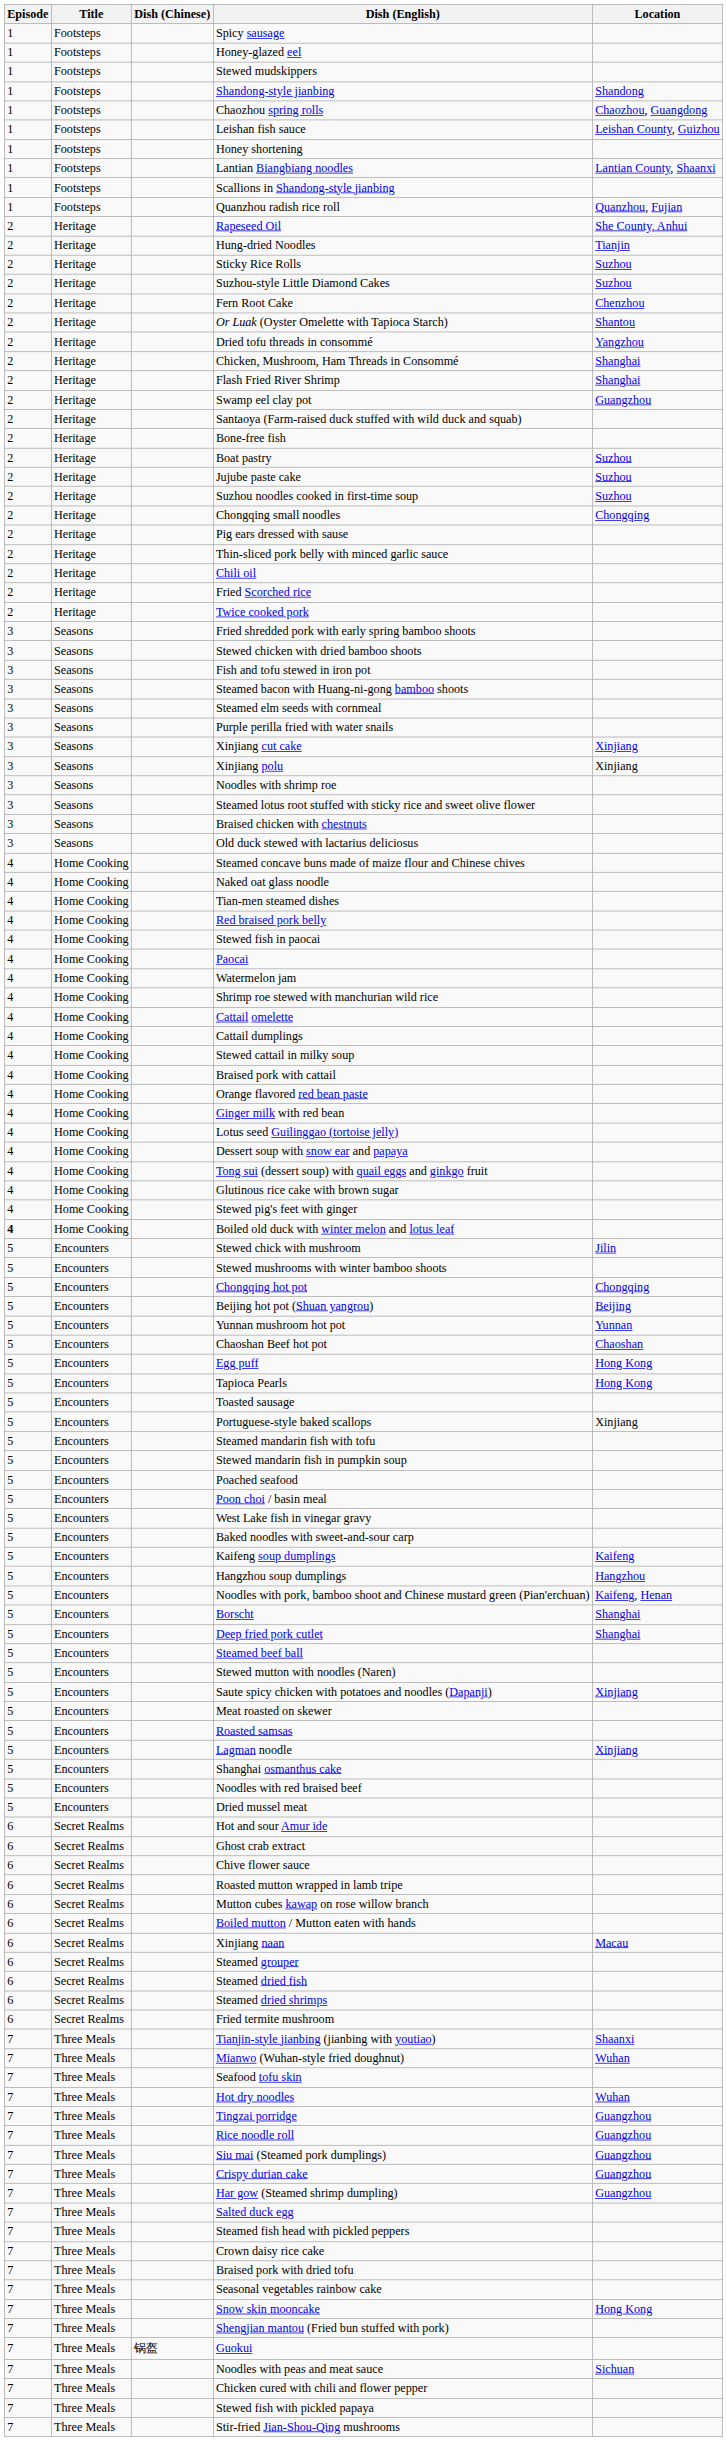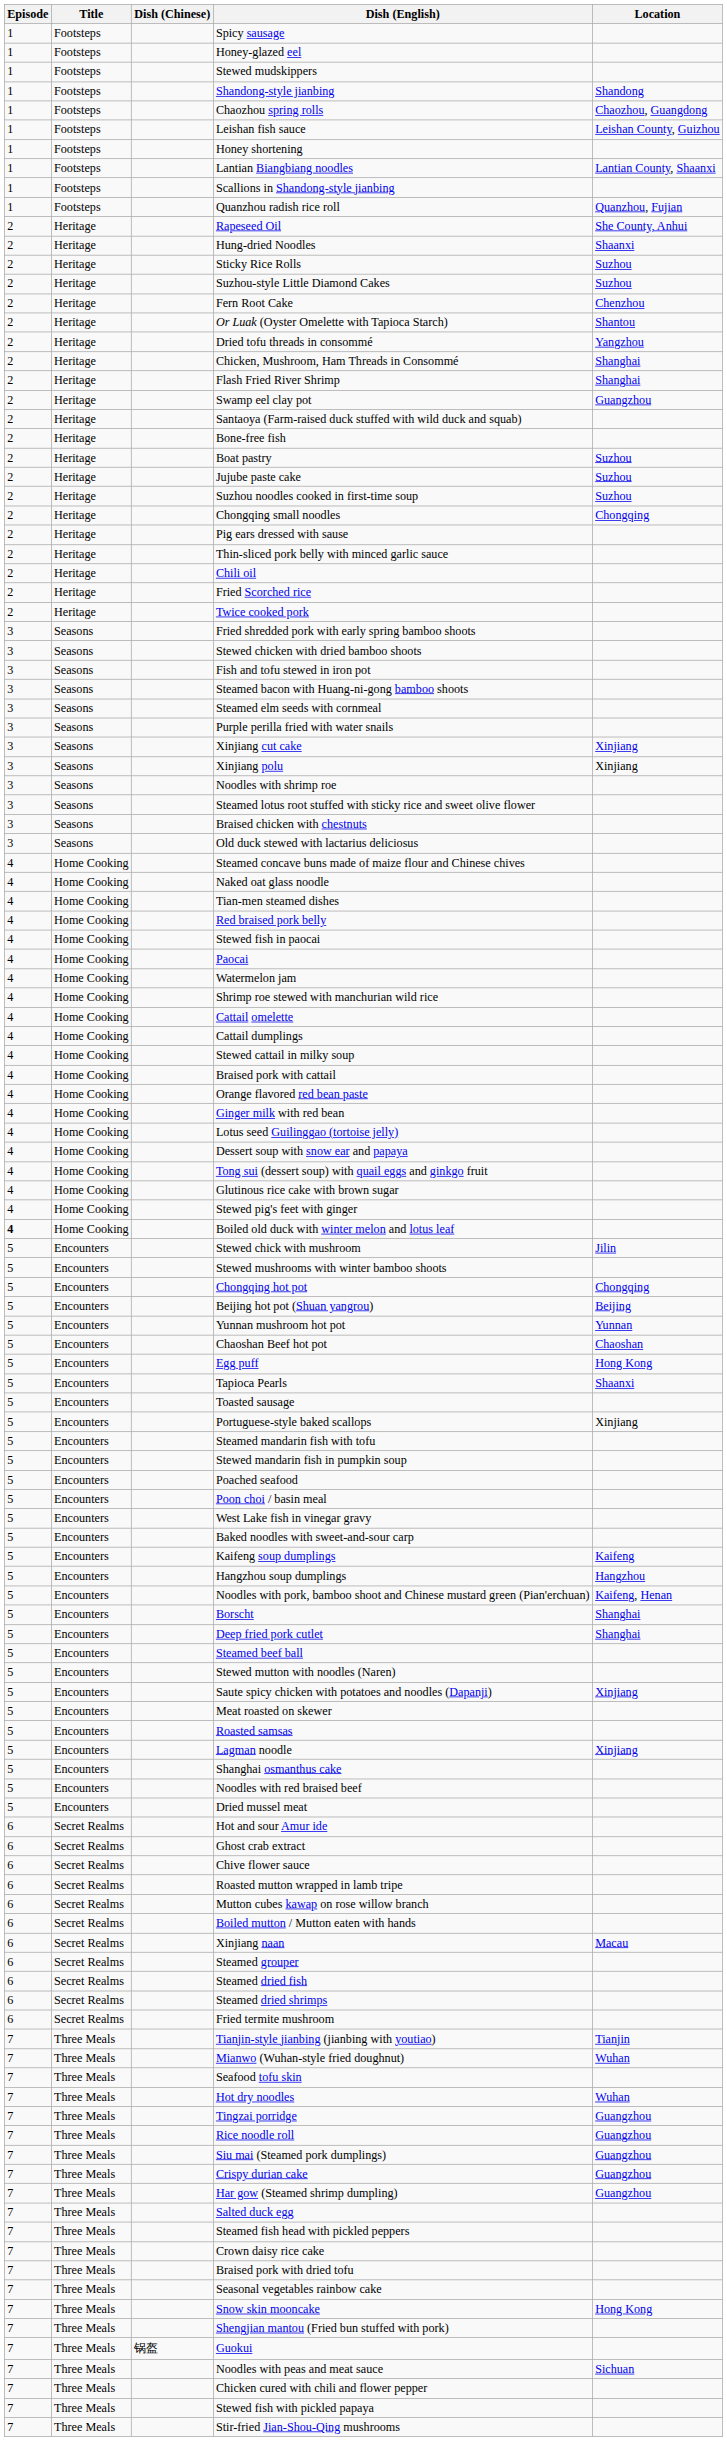 <table class="wikitable">
 <tr>
 <th>Episode</th>
 <th>Title</th>
 <th>Dish (Chinese)</th>
 <th>Dish (English)</th>
 <th>Location</th>
 </tr>
 <tr>
 <td>1</td>
 <td>Footsteps</td>
 <td></td>
 <td>Spicy <a href='#'>sausage</a></td>
 <td></td>
 </tr>
 <tr>
 <td>1</td>
 <td>Footsteps</td>
 <td></td>
 <td>Honey-glazed <a href='#'>eel</a></td>
 <td></td>
 </tr>
 <tr>
 <td>1</td>
 <td>Footsteps</td>
 <td></td>
 <td>Stewed mudskippers</td>
 <td></td>
 </tr>
 <tr>
 <td>1</td>
 <td>Footsteps</td>
 <td></td>
 <td><a href='#'>Shandong-style jianbing</a></td>
 <td><a href='#'>Shandong</a></td>
 </tr>
 <tr>
 <td>1</td>
 <td>Footsteps</td>
 <td></td>
 <td>Chaozhou <a href='#'>spring rolls</a></td>
 <td><a href='#'>Chaozhou</a>, <a href='#'>Guangdong</a></td>
 </tr>
 <tr>
 <td>1</td>
 <td>Footsteps</td>
 <td></td>
 <td>Leishan fish sauce</td>
 <td><a href='#'>Leishan County</a>, <a href='#'>Guizhou</a></td>
 </tr>
 <tr>
 <td>1</td>
 <td>Footsteps</td>
 <td></td>
 <td>Honey shortening</td>
 <td></td>
 </tr>
 <tr>
 <td>1</td>
 <td>Footsteps</td>
 <td></td>
 <td>Lantian <a href='#'>Biangbiang noodles</a></td>
 <td><a href='#'>Lantian County</a>, <a href='#'>Shaanxi</a></td>
 </tr>
 <tr>
 <td>1</td>
 <td>Footsteps</td>
 <td></td>
 <td>Scallions in <a href='#'>Shandong-style jianbing</a></td>
 <td></td>
 </tr>
 <tr>
 <td>1</td>
 <td>Footsteps</td>
 <td></td>
 <td>Quanzhou radish rice roll</td>
 <td><a href='#'>Quanzhou</a>, <a href='#'>Fujian</a></td>
 </tr>
 <tr>
 <td>2</td>
 <td>Heritage</td>
 <td></td>
 <td><a href='#'>Rapeseed Oil</a></td>
 <td><a href='#'>She County, Anhui</a></td>
 </tr>
 <tr>
 <td>2</td>
 <td>Heritage</td>
 <td></td>
 <td>Hung-dried Noodles</td>
-<td><a href='#'>Tianjin</a></td>
+<td><a href='#'>Shaanxi</a></td>
 </tr>
 <tr>
 <td>2</td>
 <td>Heritage</td>
 <td></td>
 <td>Sticky Rice Rolls</td>
 <td><a href='#'>Suzhou</a></td>
 </tr>
 <tr>
 <td>2</td>
 <td>Heritage</td>
 <td></td>
 <td>Suzhou-style Little Diamond Cakes</td>
 <td><a href='#'>Suzhou</a></td>
 </tr>
 <tr>
 <td>2</td>
 <td>Heritage</td>
 <td></td>
 <td>Fern Root Cake</td>
 <td><a href='#'>Chenzhou</a></td>
 </tr>
 <tr>
 <td>2</td>
 <td>Heritage</td>
 <td></td>
 <td><em>Or Luak</em> (Oyster Omelette with Tapioca Starch)</td>
 <td><a href='#'>Shantou</a></td>
 </tr>
 <tr>
 <td>2</td>
 <td>Heritage</td>
 <td></td>
 <td>Dried tofu threads in consommé</td>
 <td><a href='#'>Yangzhou</a></td>
 </tr>
 <tr>
 <td>2</td>
 <td>Heritage</td>
 <td></td>
 <td>Chicken, Mushroom, Ham Threads in Consommé</td>
 <td><a href='#'>Shanghai</a></td>
 </tr>
 <tr>
 <td>2</td>
 <td>Heritage</td>
 <td></td>
 <td>Flash Fried River Shrimp</td>
 <td><a href='#'>Shanghai</a></td>
 </tr>
 <tr>
 <td>2</td>
 <td>Heritage</td>
 <td></td>
 <td>Swamp eel clay pot</td>
 <td><a href='#'>Guangzhou</a></td>
 </tr>
 <tr>
 <td>2</td>
 <td>Heritage</td>
 <td></td>
 <td>Santaoya (Farm-raised duck stuffed with wild duck and squab)</td>
 <td></td>
 </tr>
 <tr>
 <td>2</td>
 <td>Heritage</td>
 <td></td>
 <td>Bone-free fish</td>
 <td></td>
 </tr>
 <tr>
 <td>2</td>
 <td>Heritage</td>
 <td></td>
 <td>Boat pastry</td>
 <td><a href='#'>Suzhou</a></td>
 </tr>
 <tr>
 <td>2</td>
 <td>Heritage</td>
 <td></td>
 <td>Jujube paste cake</td>
 <td><a href='#'>Suzhou</a></td>
 </tr>
 <tr>
 <td>2</td>
 <td>Heritage</td>
 <td></td>
 <td>Suzhou noodles cooked in first-time soup</td>
 <td><a href='#'>Suzhou</a></td>
 </tr>
 <tr>
 <td>2</td>
 <td>Heritage</td>
 <td></td>
 <td>Chongqing small noodles</td>
 <td><a href='#'>Chongqing</a></td>
 </tr>
 <tr>
 <td>2</td>
 <td>Heritage</td>
 <td></td>
 <td>Pig ears dressed with sause</td>
 <td></td>
 </tr>
 <tr>
 <td>2</td>
 <td>Heritage</td>
 <td></td>
 <td>Thin-sliced pork belly with minced garlic sauce</td>
 <td></td>
 </tr>
 <tr>
 <td>2</td>
 <td>Heritage</td>
 <td></td>
 <td><a href='#'>Chili oil</a></td>
 <td></td>
 </tr>
 <tr>
 <td>2</td>
 <td>Heritage</td>
 <td></td>
 <td>Fried <a href='#'>Scorched rice</a></td>
 <td></td>
 </tr>
 <tr>
 <td>2</td>
 <td>Heritage</td>
 <td></td>
 <td><a href='#'>Twice cooked pork</a></td>
 <td></td>
 </tr>
 <tr>
 <td>3</td>
 <td>Seasons</td>
 <td></td>
 <td>Fried shredded pork with early spring bamboo shoots</td>
 <td></td>
 </tr>
 <tr>
 <td>3</td>
 <td>Seasons</td>
 <td></td>
 <td>Stewed chicken with dried bamboo shoots</td>
 <td></td>
 </tr>
 <tr>
 <td>3</td>
 <td>Seasons</td>
 <td></td>
 <td>Fish and tofu stewed in iron pot</td>
 <td></td>
 </tr>
 <tr>
 <td>3</td>
 <td>Seasons</td>
 <td></td>
 <td>Steamed bacon with Huang-ni-gong <a href='#'>bamboo</a> shoots</td>
 <td></td>
 </tr>
 <tr>
 <td>3</td>
 <td>Seasons</td>
 <td></td>
 <td>Steamed elm seeds with cornmeal</td>
 <td></td>
 </tr>
 <tr>
 <td>3</td>
 <td>Seasons</td>
 <td></td>
 <td>Purple perilla fried with water snails</td>
 <td></td>
 </tr>
 <tr>
 <td>3</td>
 <td>Seasons</td>
 <td></td>
 <td>Xinjiang <a href='#'>cut cake</a></td>
 <td><a href='#'>Xinjiang</a></td>
 </tr>
 <tr>
 <td>3</td>
 <td>Seasons</td>
 <td></td>
 <td>Xinjiang <a href='#'>polu</a></td>
 <td>Xinjiang</td>
 </tr>
 <tr>
 <td>3</td>
 <td>Seasons</td>
 <td></td>
 <td>Noodles with shrimp roe</td>
 <td></td>
 </tr>
 <tr>
 <td>3</td>
 <td>Seasons</td>
 <td></td>
 <td>Steamed lotus root stuffed with sticky rice and sweet olive flower</td>
 <td></td>
 </tr>
 <tr>
 <td>3</td>
 <td>Seasons</td>
 <td></td>
 <td>Braised chicken with <a href='#'>chestnuts</a></td>
 <td></td>
 </tr>
 <tr>
 <td>3</td>
 <td>Seasons</td>
 <td></td>
 <td>Old duck stewed with lactarius deliciosus</td>
 <td></td>
 </tr>
 <tr>
 <td>4</td>
 <td>Home Cooking</td>
 <td></td>
 <td>Steamed concave buns made of maize flour and Chinese chives</td>
 <td></td>
 </tr>
 <tr>
 <td>4</td>
 <td>Home Cooking</td>
 <td></td>
 <td>Naked oat glass noodle</td>
 <td></td>
 </tr>
 <tr>
 <td>4</td>
 <td>Home Cooking</td>
 <td></td>
 <td>Tian-men steamed dishes</td>
 <td></td>
 </tr>
 <tr>
 <td>4</td>
 <td>Home Cooking</td>
 <td></td>
 <td><a href='#'>Red braised pork belly</a></td>
 <td></td>
 </tr>
 <tr>
 <td>4</td>
 <td>Home Cooking</td>
 <td></td>
 <td>Stewed fish in paocai</td>
 <td></td>
 </tr>
 <tr>
 <td>4</td>
 <td>Home Cooking</td>
 <td></td>
 <td><a href='#'>Paocai</a></td>
 <td></td>
 </tr>
 <tr>
 <td>4</td>
 <td>Home Cooking</td>
 <td></td>
 <td>Watermelon jam</td>
 <td></td>
 </tr>
 <tr>
 <td>4</td>
 <td>Home Cooking</td>
 <td></td>
 <td>Shrimp roe stewed with manchurian wild rice</td>
 <td></td>
 </tr>
 <tr>
 <td>4</td>
 <td>Home Cooking</td>
 <td></td>
 <td><a href='#'>Cattail</a> <a href='#'>omelette</a></td>
 <td></td>
 </tr>
 <tr>
 <td>4</td>
 <td>Home Cooking</td>
 <td></td>
 <td>Cattail dumplings</td>
 <td></td>
 </tr>
 <tr>
 <td>4</td>
 <td>Home Cooking</td>
 <td></td>
 <td>Stewed cattail in milky soup</td>
 <td></td>
 </tr>
 <tr>
 <td>4</td>
 <td>Home Cooking</td>
 <td></td>
 <td>Braised pork with cattail</td>
 <td></td>
 </tr>
 <tr>
 <td>4</td>
 <td>Home Cooking</td>
 <td></td>
 <td>Orange flavored <a href='#'>red bean paste</a></td>
 <td></td>
 </tr>
 <tr>
 <td>4</td>
 <td>Home Cooking</td>
 <td></td>
 <td><a href='#'>Ginger milk</a> with red bean</td>
 <td></td>
 </tr>
 <tr>
 <td>4</td>
 <td>Home Cooking</td>
 <td></td>
 <td>Lotus seed <a href='#'>Guilinggao (tortoise jelly)</a></td>
 <td></td>
 </tr>
 <tr>
 <td>4</td>
 <td>Home Cooking</td>
 <td></td>
 <td>Dessert soup with <a href='#'>snow ear</a> and <a href='#'>papaya</a></td>
 <td></td>
 </tr>
 <tr>
 <td>4</td>
 <td>Home Cooking</td>
 <td></td>
 <td><a href='#'>Tong sui</a> (dessert soup) with <a href='#'>quail eggs</a> and <a href='#'>ginkgo</a> fruit</td>
 <td></td>
 </tr>
 <tr>
 <td>4</td>
 <td>Home Cooking</td>
 <td></td>
 <td>Glutinous rice cake with brown sugar</td>
 <td></td>
 </tr>
 <tr>
 <td>4</td>
 <td>Home Cooking</td>
 <td></td>
 <td>Stewed pig's feet with ginger</td>
 <td></td>
 </tr>
 <tr>
 <td><strong>4</strong></td>
 <td>Home Cooking</td>
 <td></td>
 <td>Boiled old duck with <a href='#'>winter melon</a> and <a href='#'>lotus leaf</a></td>
 <td></td>
 </tr>
 <tr>
 <td>5</td>
 <td>Encounters</td>
 <td></td>
 <td>Stewed chick with mushroom</td>
 <td><a href='#'>Jilin</a></td>
 </tr>
 <tr>
 <td>5</td>
 <td>Encounters</td>
 <td></td>
 <td>Stewed mushrooms with winter bamboo shoots</td>
 <td></td>
 </tr>
 <tr>
 <td>5</td>
 <td>Encounters</td>
 <td></td>
 <td><a href='#'>Chongqing hot pot</a></td>
 <td><a href='#'>Chongqing</a></td>
 </tr>
 <tr>
 <td>5</td>
 <td>Encounters</td>
 <td></td>
 <td>Beijing hot pot (<a href='#'>Shuan yangrou</a>)</td>
 <td><a href='#'>Beijing</a></td>
 </tr>
 <tr>
 <td>5</td>
 <td>Encounters</td>
 <td></td>
 <td>Yunnan mushroom hot pot</td>
 <td><a href='#'>Yunnan</a></td>
 </tr>
 <tr>
 <td>5</td>
 <td>Encounters</td>
 <td></td>
 <td>Chaoshan Beef hot pot</td>
 <td><a href='#'>Chaoshan</a></td>
 </tr>
 <tr>
 <td>5</td>
 <td>Encounters</td>
 <td></td>
 <td><a href='#'>Egg puff</a></td>
 <td><a href='#'>Hong Kong</a></td>
 </tr>
 <tr>
 <td>5</td>
 <td>Encounters</td>
 <td></td>
 <td>Tapioca Pearls</td>
-<td><a href='#'>Hong Kong</a></td>
+<td><a href='#'>Shaanxi</a></td>
 </tr>
 <tr>
 <td>5</td>
 <td>Encounters</td>
 <td></td>
 <td>Toasted sausage</td>
 <td></td>
 </tr>
 <tr>
 <td>5</td>
 <td>Encounters</td>
 <td></td>
 <td>Portuguese-style baked scallops</td>
 <td>Xinjiang</td>
 </tr>
 <tr>
 <td>5</td>
 <td>Encounters</td>
 <td></td>
 <td>Steamed mandarin fish with tofu</td>
 <td></td>
 </tr>
 <tr>
 <td>5</td>
 <td>Encounters</td>
 <td></td>
 <td>Stewed mandarin fish in pumpkin soup</td>
 <td></td>
 </tr>
 <tr>
 <td>5</td>
 <td>Encounters</td>
 <td></td>
 <td>Poached seafood</td>
 <td></td>
 </tr>
 <tr>
 <td>5</td>
 <td>Encounters</td>
 <td></td>
 <td><a href='#'>Poon choi</a> / basin meal</td>
 <td></td>
 </tr>
 <tr>
 <td>5</td>
 <td>Encounters</td>
 <td></td>
 <td>West Lake fish in vinegar gravy</td>
 <td></td>
 </tr>
 <tr>
 <td>5</td>
 <td>Encounters</td>
 <td></td>
 <td>Baked noodles with sweet-and-sour carp</td>
 <td></td>
 </tr>
 <tr>
 <td>5</td>
 <td>Encounters</td>
 <td></td>
 <td>Kaifeng <a href='#'>soup dumplings</a></td>
 <td><a href='#'>Kaifeng</a></td>
 </tr>
 <tr>
 <td>5</td>
 <td>Encounters</td>
 <td></td>
 <td>Hangzhou soup dumplings</td>
 <td><a href='#'>Hangzhou</a></td>
 </tr>
 <tr>
 <td>5</td>
 <td>Encounters</td>
 <td></td>
 <td>Noodles with pork, bamboo shoot and Chinese mustard green (Pian'erchuan)</td>
 <td><a href='#'>Kaifeng</a>, <a href='#'>Henan</a></td>
 </tr>
 <tr>
 <td>5</td>
 <td>Encounters</td>
 <td></td>
 <td><a href='#'>Borscht</a></td>
 <td><a href='#'>Shanghai</a></td>
 </tr>
 <tr>
 <td>5</td>
 <td>Encounters</td>
 <td></td>
 <td><a href='#'>Deep fried pork cutlet</a></td>
 <td><a href='#'>Shanghai</a></td>
 </tr>
 <tr>
 <td>5</td>
 <td>Encounters</td>
 <td></td>
 <td><a href='#'>Steamed beef ball</a></td>
 <td></td>
 </tr>
 <tr>
 <td>5</td>
 <td>Encounters</td>
 <td></td>
 <td>Stewed mutton with noodles (Naren)</td>
 <td></td>
 </tr>
 <tr>
 <td>5</td>
 <td>Encounters</td>
 <td></td>
 <td>Saute spicy chicken with potatoes and noodles (<a href='#'>Dapanji</a>)</td>
 <td><a href='#'>Xinjiang</a></td>
 </tr>
 <tr>
 <td>5</td>
 <td>Encounters</td>
 <td></td>
 <td>Meat roasted on skewer</td>
 <td></td>
 </tr>
 <tr>
 <td>5</td>
 <td>Encounters</td>
 <td></td>
 <td><a href='#'>Roasted samsas</a></td>
 <td></td>
 </tr>
 <tr>
 <td>5</td>
 <td>Encounters</td>
 <td></td>
 <td><a href='#'>Lagman</a> noodle</td>
 <td><a href='#'>Xinjiang</a></td>
 </tr>
 <tr>
 <td>5</td>
 <td>Encounters</td>
 <td></td>
 <td>Shanghai <a href='#'>osmanthus cake</a></td>
 <td></td>
 </tr>
 <tr>
 <td>5</td>
 <td>Encounters</td>
 <td></td>
 <td>Noodles with red braised beef</td>
 <td></td>
 </tr>
 <tr>
 <td>5</td>
 <td>Encounters</td>
 <td></td>
 <td>Dried mussel meat</td>
 <td></td>
 </tr>
 <tr>
 <td>6</td>
 <td>Secret Realms</td>
 <td></td>
 <td>Hot and sour <a href='#'>Amur ide</a></td>
 <td></td>
 </tr>
 <tr>
 <td>6</td>
 <td>Secret Realms</td>
 <td></td>
 <td>Ghost crab extract</td>
 <td></td>
 </tr>
 <tr>
 <td>6</td>
 <td>Secret Realms</td>
 <td></td>
 <td>Chive flower sauce</td>
 <td></td>
 </tr>
 <tr>
 <td>6</td>
 <td>Secret Realms</td>
 <td></td>
 <td>Roasted mutton wrapped in lamb tripe</td>
 <td></td>
 </tr>
 <tr>
 <td>6</td>
 <td>Secret Realms</td>
 <td></td>
 <td>Mutton cubes <a href='#'>kawap</a> on rose willow branch</td>
 <td></td>
 </tr>
 <tr>
 <td>6</td>
 <td>Secret Realms</td>
 <td></td>
 <td><a href='#'>Boiled mutton</a> / Mutton eaten with hands</td>
 <td></td>
 </tr>
 <tr>
 <td>6</td>
 <td>Secret Realms</td>
 <td></td>
 <td>Xinjiang <a href='#'>naan</a></td>
 <td><a href='#'>Macau</a></td>
 </tr>
 <tr>
 <td>6</td>
 <td>Secret Realms</td>
 <td></td>
 <td>Steamed <a href='#'>grouper</a></td>
 <td></td>
 </tr>
 <tr>
 <td>6</td>
 <td>Secret Realms</td>
 <td></td>
 <td>Steamed <a href='#'>dried fish</a></td>
 <td></td>
 </tr>
 <tr>
 <td>6</td>
 <td>Secret Realms</td>
 <td></td>
 <td>Steamed <a href='#'>dried shrimps</a></td>
 <td></td>
 </tr>
 <tr>
 <td>6</td>
 <td>Secret Realms</td>
 <td></td>
 <td>Fried termite mushroom</td>
 <td></td>
 </tr>
 <tr>
 <td>7</td>
 <td>Three Meals</td>
 <td></td>
 <td><a href='#'>Tianjin-style jianbing</a> (jianbing with <a href='#'>youtiao</a>)</td>
-<td><a href='#'>Shaanxi</a></td>
+<td><a href='#'>Tianjin</a></td>
 </tr>
 <tr>
 <td>7</td>
 <td>Three Meals</td>
 <td></td>
 <td><a href='#'>Mianwo</a> (Wuhan-style fried doughnut)</td>
 <td><a href='#'>Wuhan</a></td>
 </tr>
 <tr>
 <td>7</td>
 <td>Three Meals</td>
 <td></td>
 <td>Seafood <a href='#'>tofu skin</a></td>
 <td></td>
 </tr>
 <tr>
 <td>7</td>
 <td>Three Meals</td>
 <td></td>
 <td><a href='#'>Hot dry noodles</a></td>
 <td><a href='#'>Wuhan</a></td>
 </tr>
 <tr>
 <td>7</td>
 <td>Three Meals</td>
 <td></td>
 <td><a href='#'>Tingzai porridge</a></td>
 <td><a href='#'>Guangzhou</a></td>
 </tr>
 <tr>
 <td>7</td>
 <td>Three Meals</td>
 <td></td>
 <td><a href='#'>Rice noodle roll</a></td>
 <td><a href='#'>Guangzhou</a></td>
 </tr>
 <tr>
 <td>7</td>
 <td>Three Meals</td>
 <td></td>
 <td><a href='#'>Siu mai</a> (Steamed pork dumplings)</td>
 <td><a href='#'>Guangzhou</a></td>
 </tr>
 <tr>
 <td>7</td>
 <td>Three Meals</td>
 <td></td>
 <td><a href='#'>Crispy durian cake</a></td>
 <td><a href='#'>Guangzhou</a></td>
 </tr>
 <tr>
 <td>7</td>
 <td>Three Meals</td>
 <td></td>
 <td><a href='#'>Har gow</a> (Steamed shrimp dumpling)</td>
 <td><a href='#'>Guangzhou</a></td>
 </tr>
 <tr>
 <td>7</td>
 <td>Three Meals</td>
 <td></td>
 <td><a href='#'>Salted duck egg</a></td>
 <td></td>
 </tr>
 <tr>
 <td>7</td>
 <td>Three Meals</td>
 <td></td>
 <td>Steamed fish head with pickled peppers</td>
 <td></td>
 </tr>
 <tr>
 <td>7</td>
 <td>Three Meals</td>
 <td></td>
 <td>Crown daisy rice cake</td>
 <td></td>
 </tr>
 <tr>
 <td>7</td>
 <td>Three Meals</td>
 <td></td>
 <td>Braised pork with dried tofu</td>
 <td></td>
 </tr>
 <tr>
 <td>7</td>
 <td>Three Meals</td>
 <td></td>
 <td>Seasonal vegetables rainbow cake</td>
 <td></td>
 </tr>
 <tr>
 <td>7</td>
 <td>Three Meals</td>
 <td></td>
 <td><a href='#'>Snow skin mooncake</a></td>
 <td><a href='#'>Hong Kong</a></td>
 </tr>
 <tr>
 <td>7</td>
 <td>Three Meals</td>
 <td></td>
 <td><a href='#'>Shengjian mantou</a> (Fried bun stuffed with pork)</td>
 <td></td>
 </tr>
 <tr>
 <td>7</td>
 <td>Three Meals</td>
 <td>锅盔</td>
 <td><a href='#'>Guokui</a></td>
 <td></td>
 </tr>
 <tr>
 <td>7</td>
 <td>Three Meals</td>
 <td></td>
 <td>Noodles with peas and meat sauce</td>
 <td><a href='#'>Sichuan</a></td>
 </tr>
 <tr>
 <td>7</td>
 <td>Three Meals</td>
 <td></td>
 <td>Chicken cured with chili and flower pepper</td>
 <td></td>
 </tr>
 <tr>
 <td>7</td>
 <td>Three Meals</td>
 <td></td>
 <td>Stewed fish with pickled papaya</td>
 <td></td>
 </tr>
 <tr>
 <td>7</td>
 <td>Three Meals</td>
 <td></td>
 <td>Stir-fried <a href='#'>Jian-Shou-Qing</a> mushrooms</td>
 <td></td>
 </tr>
 </table>
